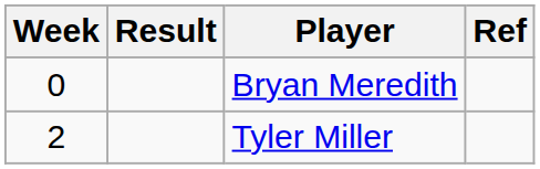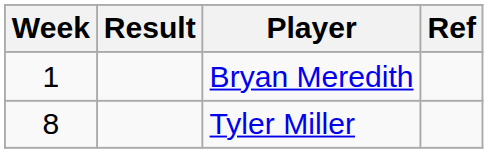 <table class=wikitable>
 <tr>
 <th>Week</th>
 <th>Result</th>
 <th>Player</th>
 <th>Ref</th>
 </tr>
 <tr>
-<td align=center>0</td>
+<td align=center>1</td>
 <td></td>
 <td> <a href='#'>Bryan Meredith</a></td>
 <td></td>
 </tr>
 <tr>
-<td align=center>2</td>
+<td align=center>8</td>
 <td></td>
 <td> <a href='#'>Tyler Miller</a></td>
 <td></td>
 </tr>
 </table>
